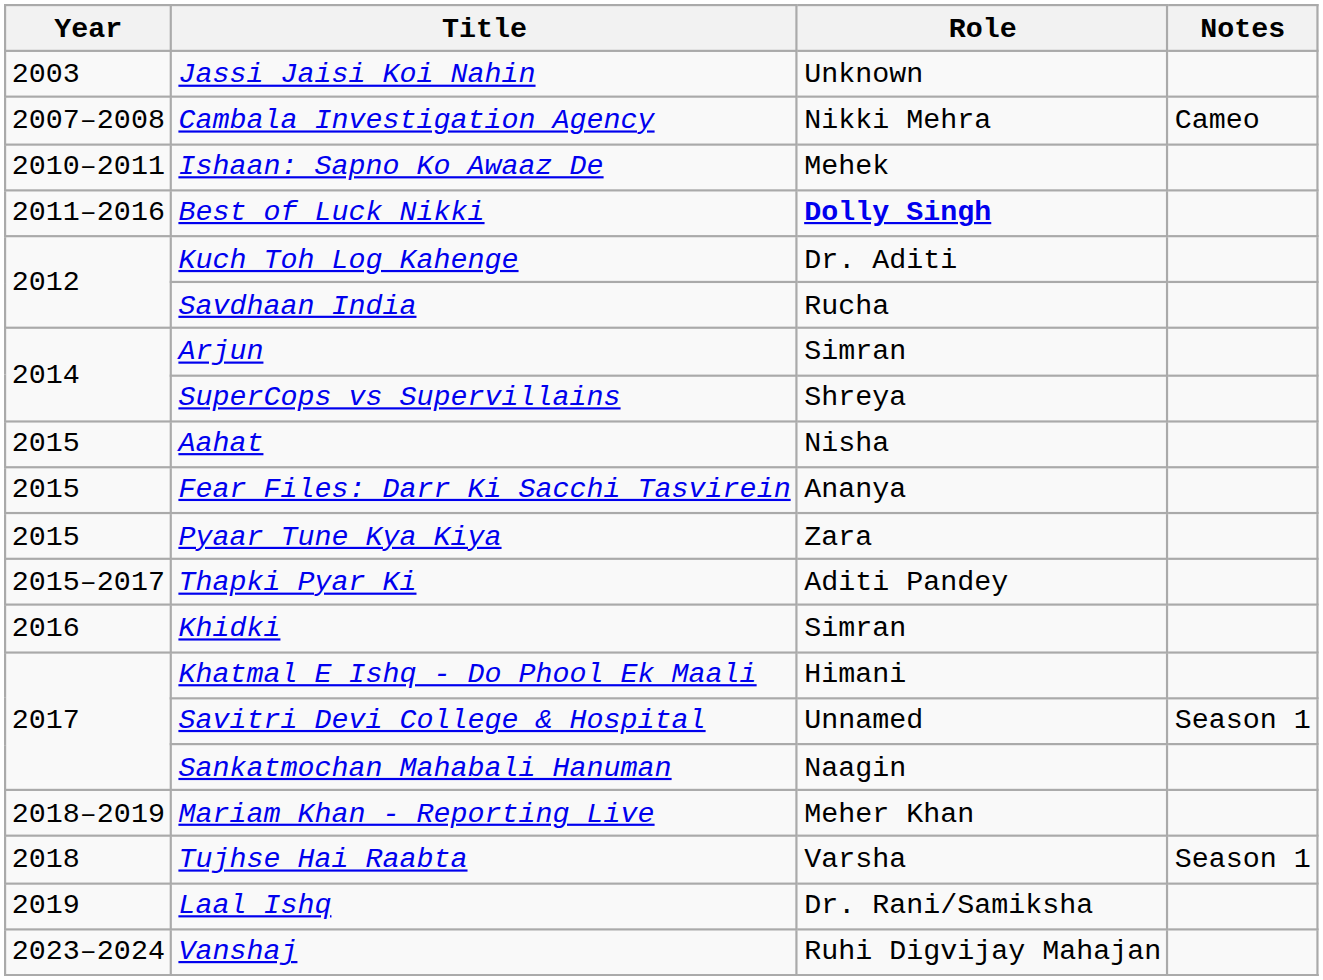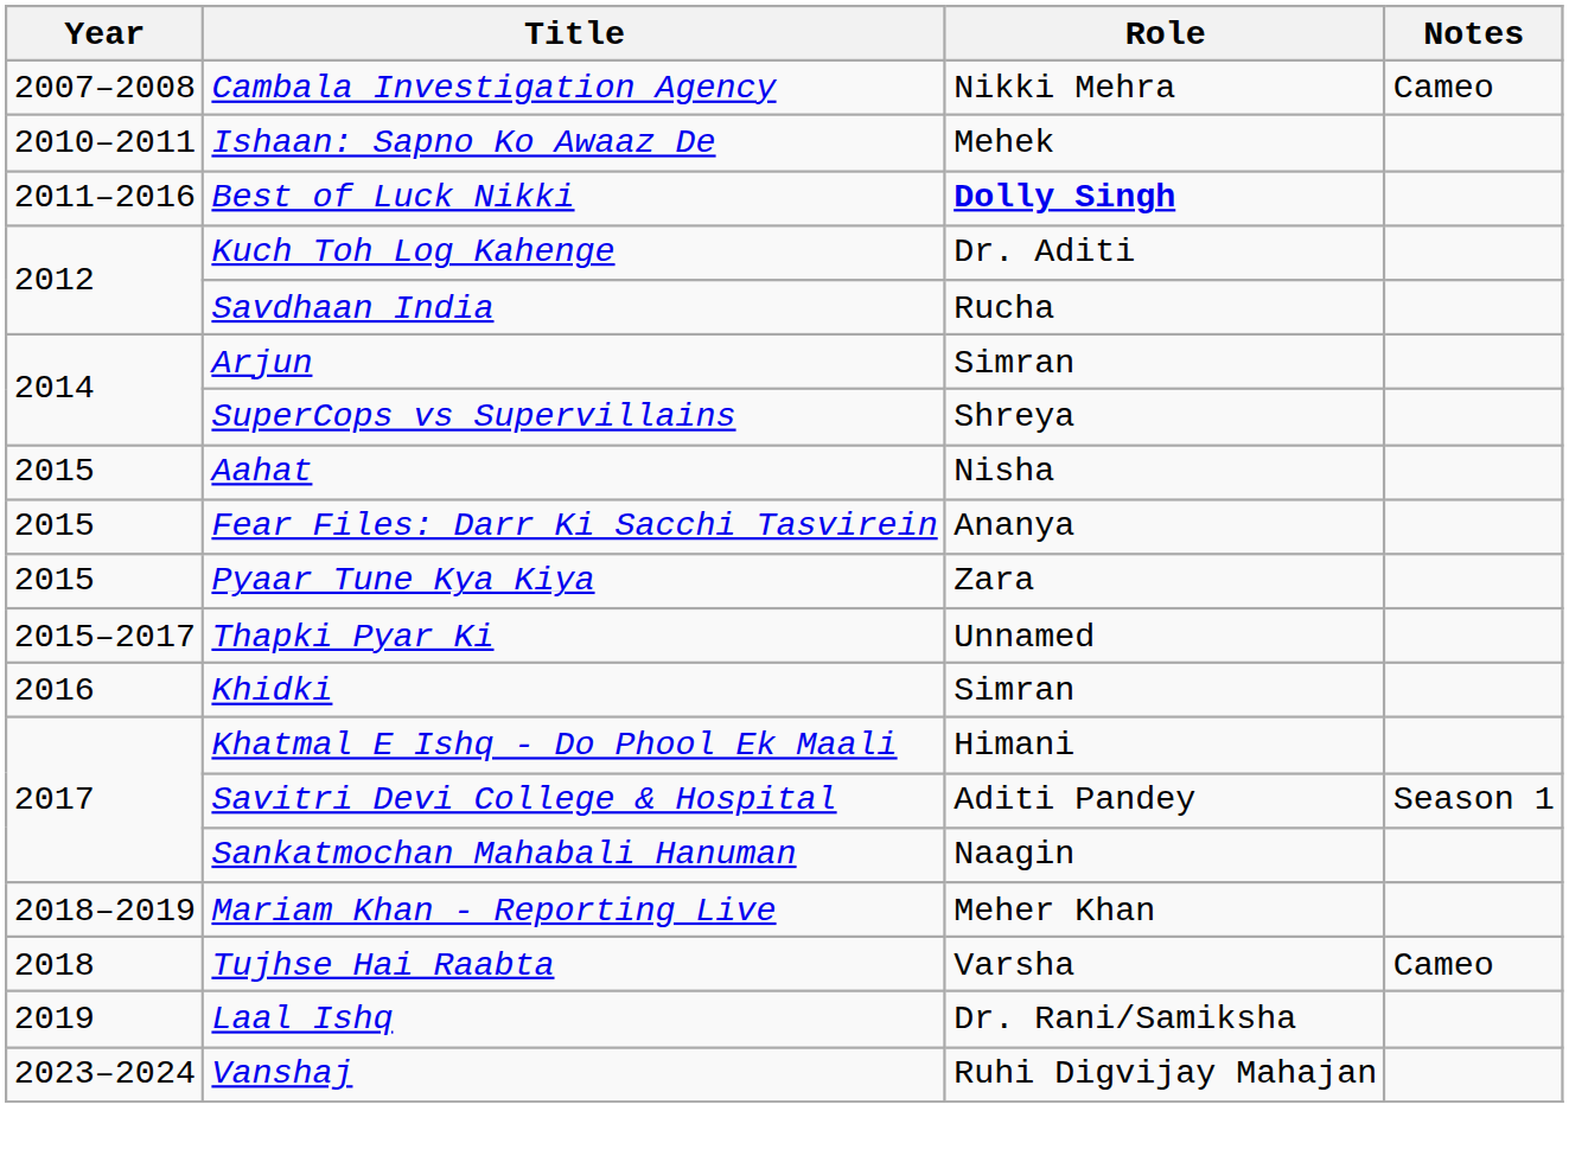 <table class="wikitable sortable">
 <tr>
 <th scope="col">Year</th>
 <th scope="col">Title</th>
 <th scope="col">Role</th>
 <th scope="col" class="unsortable">Notes</th>
-</tr>
-<tr>
-<td>2003</td>
-<td><em><a href='#'>Jassi Jaisi Koi Nahin</a></em></td>
-<td>Unknown</td>
-<td></td>
 </tr>
 <tr>
 <td>2007–2008</td>
 <td><em><a href='#'>Cambala Investigation Agency</a></em></td>
 <td>Nikki Mehra</td>
 <td>Cameo</td>
 </tr>
 <tr>
 <td>2010–2011</td>
 <td><em><a href='#'>Ishaan: Sapno Ko Awaaz De</a></em></td>
 <td>Mehek</td>
 <td></td>
 </tr>
 <tr>
 <td>2011–2016</td>
 <td><em><a href='#'>Best of Luck Nikki</a></em></td>
 <td><strong><a href='#'>Dolly Singh</a></strong></td>
 <td></td>
 </tr>
 <tr>
 <td Rowspan="2">2012</td>
 <td><em><a href='#'>Kuch Toh Log Kahenge</a></em></td>
 <td>Dr. Aditi</td>
 <td></td>
 </tr>
 <tr>
 <td><em><a href='#'>Savdhaan India</a></em></td>
 <td>Rucha</td>
 <td></td>
 </tr>
 <tr>
 <td rowspan="2">2014</td>
 <td><em><a href='#'>Arjun</a></em></td>
 <td>Simran</td>
 <td></td>
 </tr>
 <tr>
 <td><em><a href='#'>SuperCops vs Supervillains</a></em></td>
 <td>Shreya</td>
 <td></td>
 </tr>
 <tr>
 <td>2015</td>
 <td><em><a href='#'>Aahat</a></em></td>
 <td>Nisha</td>
 <td></td>
 </tr>
 <tr>
 <td>2015</td>
 <td><em><a href='#'>Fear Files: Darr Ki Sacchi Tasvirein </a></em></td>
 <td>Ananya</td>
 <td></td>
 </tr>
 <tr>
 <td>2015</td>
 <td><em><a href='#'>Pyaar Tune Kya Kiya</a></em></td>
 <td>Zara</td>
 <td></td>
 </tr>
 <tr>
 <td>2015–2017</td>
 <td><em><a href='#'>Thapki Pyar Ki</a></em></td>
-<td>Aditi Pandey</td>
+<td>Unnamed</td>
 <td></td>
 </tr>
 <tr>
 <td>2016</td>
 <td><em><a href='#'>Khidki</a></em></td>
 <td>Simran</td>
 <td></td>
 </tr>
 <tr>
 <td rowspan="3">2017</td>
 <td><em><a href='#'>Khatmal E Ishq - Do Phool Ek Maali</a></em></td>
 <td>Himani</td>
 <td></td>
 </tr>
 <tr>
 <td><em><a href='#'>Savitri Devi College & Hospital</a></em></td>
-<td>Unnamed</td>
+<td>Aditi Pandey</td>
 <td>Season 1</td>
 </tr>
 <tr>
 <td><em><a href='#'>Sankatmochan Mahabali Hanuman</a></em></td>
 <td>Naagin</td>
 <td></td>
 </tr>
 <tr>
 <td>2018–2019</td>
 <td><em><a href='#'>Mariam Khan - Reporting Live</a></em></td>
 <td>Meher Khan</td>
 <td></td>
 </tr>
 <tr>
 <td>2018</td>
 <td><em><a href='#'>Tujhse Hai Raabta</a></em></td>
 <td>Varsha</td>
-<td>Season 1</td>
+<td>Cameo</td>
 </tr>
 <tr>
 <td>2019</td>
 <td><em><a href='#'>Laal Ishq</a></em></td>
 <td>Dr. Rani/Samiksha</td>
 <td></td>
 </tr>
 <tr>
 <td>2023–2024</td>
 <td><em><a href='#'>Vanshaj</a></em></td>
 <td>Ruhi Digvijay Mahajan</td>
 <td></td>
 </tr>
 <tr>
 </tr>
 </table>
